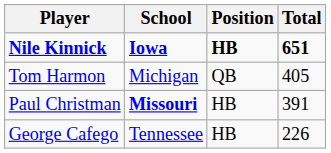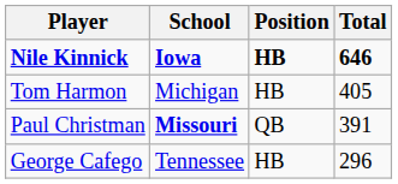 <table class="wikitable">
 <tr>
 <th>Player</th>
 <th>School</th>
 <th>Position</th>
 <th>Total</th>
 </tr>
 <tr>
 <td><strong><a href='#'>Nile Kinnick</a></strong></td>
 <td><strong><a href='#'>Iowa</a></strong></td>
 <td><strong>HB</strong></td>
-<td><strong>651</strong></td>
+<td><strong>646</strong></td>
 </tr>
 <tr>
 <td><a href='#'>Tom Harmon</a></td>
 <td><a href='#'>Michigan</a></td>
-<td>QB</td>
+<td>HB</td>
 <td>405</td>
 </tr>
 <tr>
 <td><a href='#'>Paul Christman</a></td>
 <td><strong><a href='#'>Missouri</a></strong></td>
-<td>HB</td>
+<td>QB</td>
 <td>391</td>
 </tr>
 <tr>
 <td><a href='#'>George Cafego</a></td>
 <td><a href='#'>Tennessee</a></td>
 <td>HB</td>
-<td>226</td>
+<td>296</td>
 </tr>
 </table>
